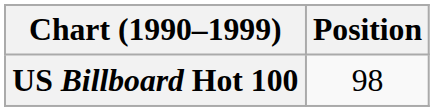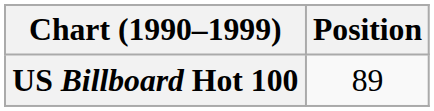 <table class="wikitable plainrowheaders" style="text-align:center">
 <tr>
 <th>Chart (1990–1999)</th>
 <th>Position</th>
 </tr>
 <tr>
 <th scope="row">US <em>Billboard</em> Hot 100</th>
-<td>98</td>
+<td>89</td>
 </tr>
 </table>
